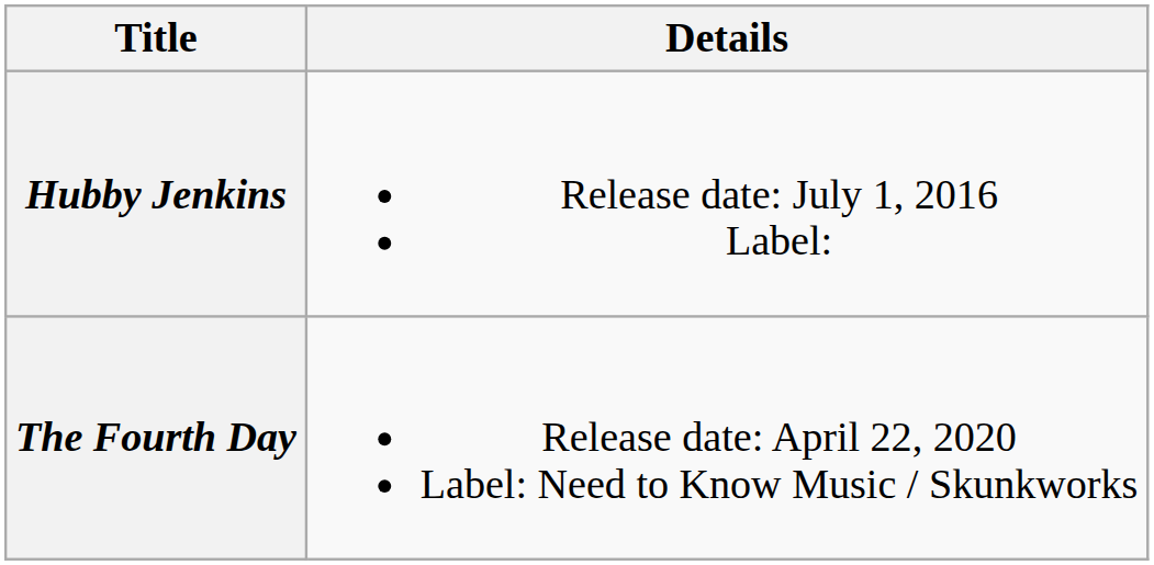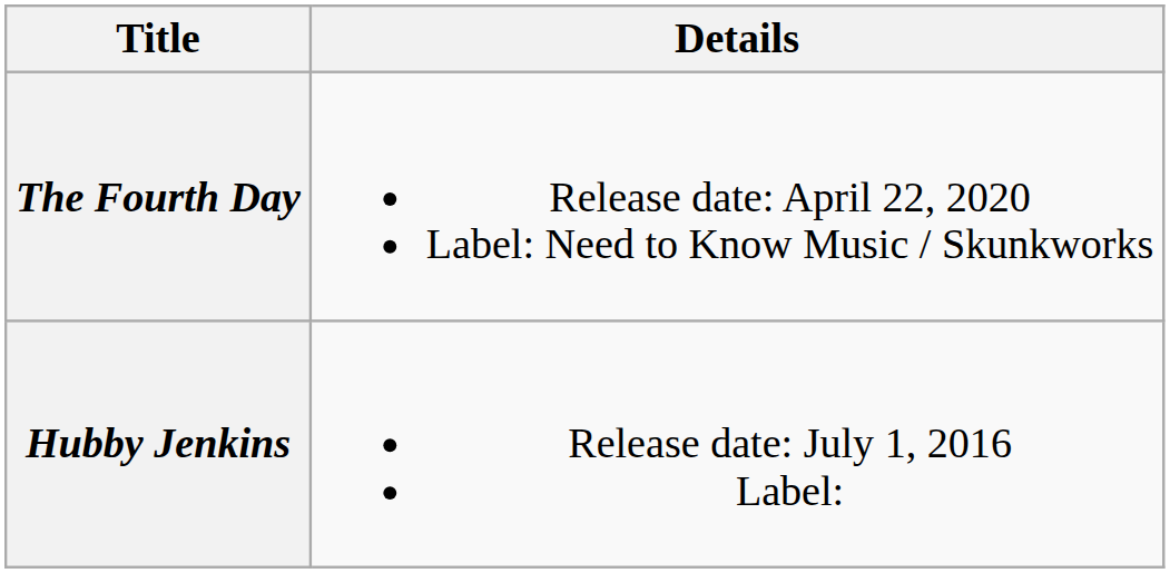 <table class="wikitable plainrowheaders" style="text-align:center;">
 <tr>
 <th>Title</th>
 <th>Details</th>
 </tr>
 <tr>
+<th scope="row"><em>The Fourth Day</em></th>
+<td><br><ul><li>Release date: April 22, 2020</li><li>Label: Need to Know Music / Skunkworks</li></ul></td>
+</tr>
+<tr>
 <th scope="row"><em>Hubby Jenkins</em></th>
 <td><br><ul><li>Release date: July 1, 2016</li><li>Label:</li></ul></td>
 </tr>
-<tr>
-<th scope="row"><em>The Fourth Day</em></th>
-<td><br><ul><li>Release date: April 22, 2020</li><li>Label: Need to Know Music / Skunkworks</li></ul></td>
-</tr>
 </table>
